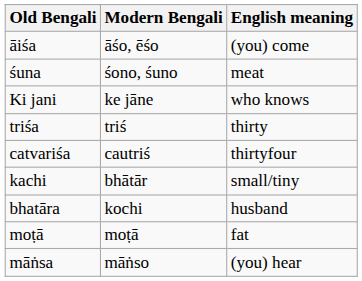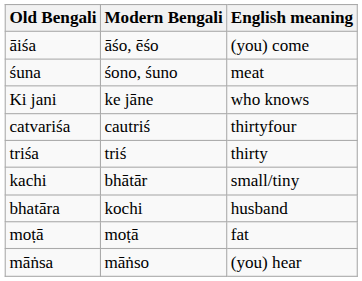 <table class="wikitable" style="margin: 1em auto 1em auto;">
 <tr>
 <th>Old Bengali</th>
 <th>Modern Bengali</th>
 <th>English meaning</th>
 </tr>
 <tr>
 <td>āiśa</td>
 <td>āśo, ēśo</td>
 <td>(you) come</td>
 </tr>
 <tr>
 <td>śuna</td>
 <td>śono, śuno</td>
 <td>meat</td>
 </tr>
 <tr>
 <td>Ki jani</td>
 <td>ke jāne</td>
 <td>who knows</td>
 </tr>
 <tr>
+<td>catvariśa</td>
+<td>cautriś</td>
+<td>thirtyfour</td>
+</tr>
+<tr>
 <td>triśa</td>
 <td>triś</td>
 <td>thirty</td>
-</tr>
-<tr>
-<td>catvariśa</td>
-<td>cautriś</td>
-<td>thirtyfour</td>
 </tr>
 <tr>
 <td>kachi</td>
 <td>bhātār</td>
 <td>small/tiny</td>
 </tr>
 <tr>
 <td>bhatāra</td>
 <td>kochi</td>
 <td>husband</td>
 </tr>
 <tr>
 <td>moṭā</td>
 <td>moṭā</td>
 <td>fat</td>
 </tr>
 <tr>
 <td>māṅsa</td>
 <td>māṅso</td>
 <td>(you) hear</td>
 </tr>
 </table>
